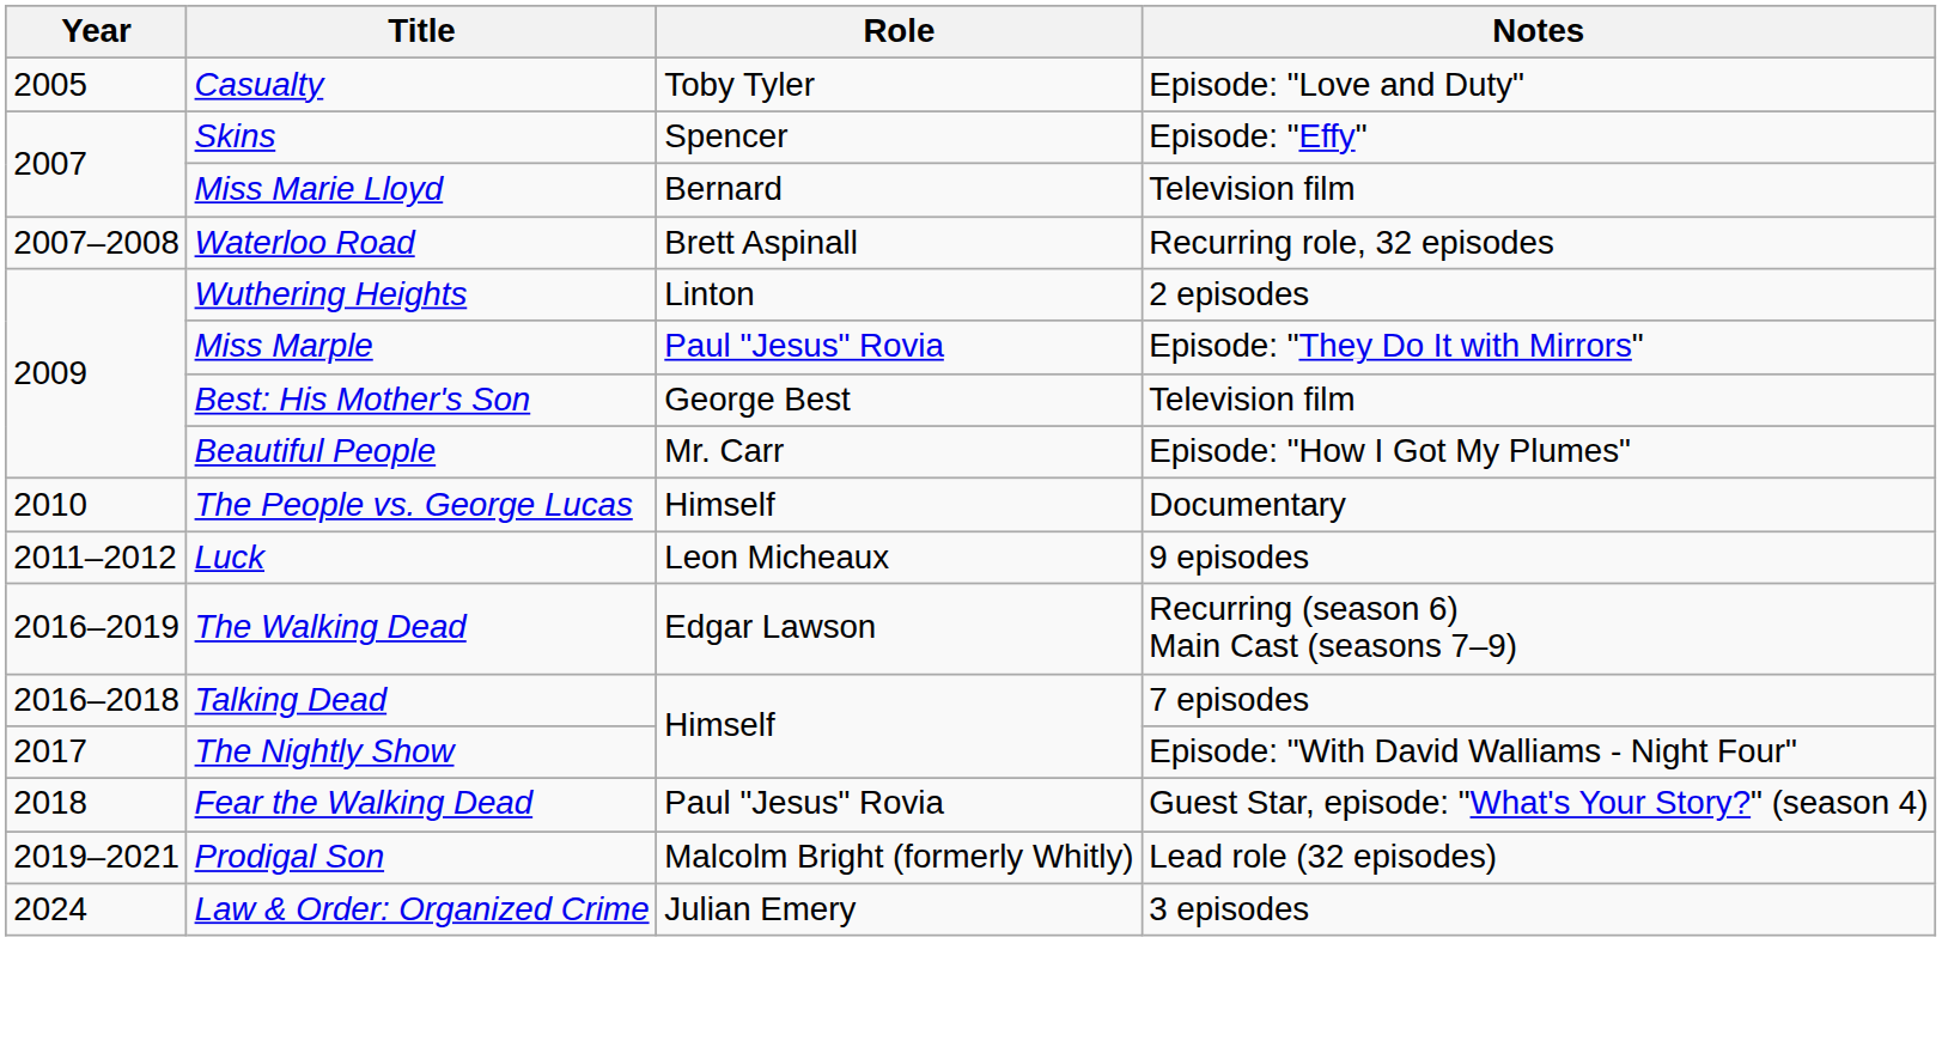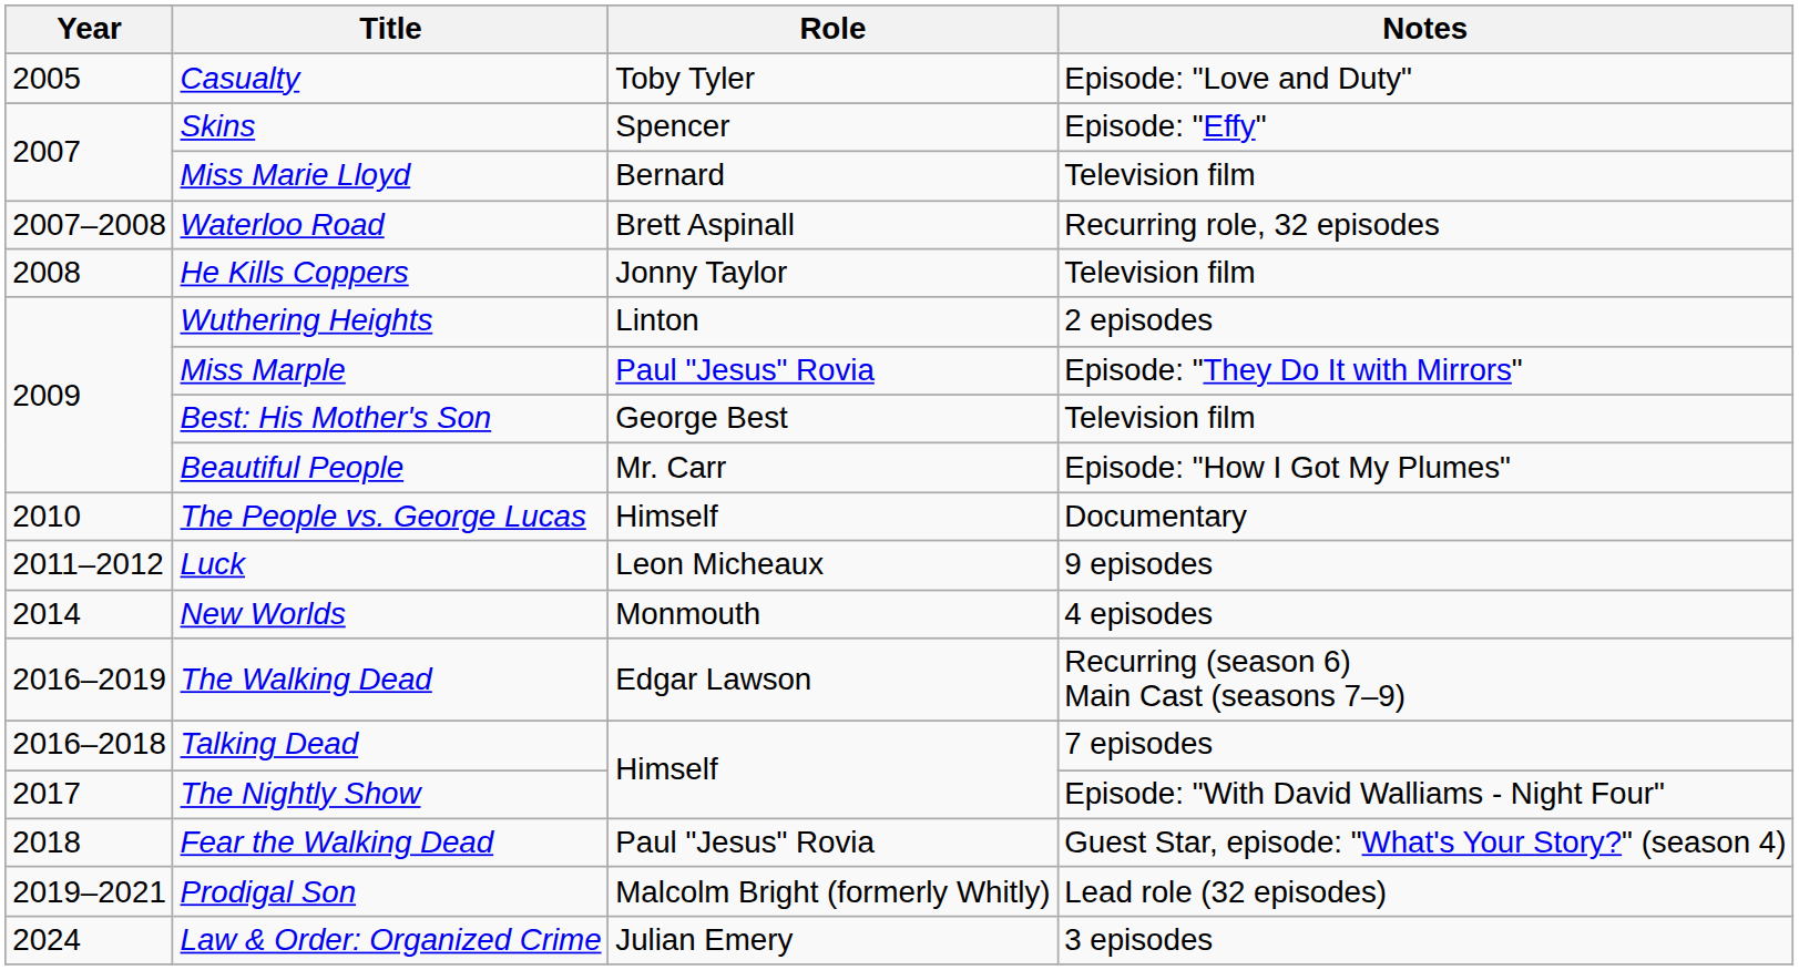 <table class="wikitable sortable">
 <tr>
 <th>Year</th>
 <th>Title</th>
 <th>Role</th>
 <th class="unsortable">Notes</th>
 </tr>
 <tr>
 <td>2005</td>
 <td><em><a href='#'>Casualty</a></em></td>
 <td>Toby Tyler</td>
 <td>Episode: "Love and Duty"</td>
 </tr>
 <tr>
 <td rowspan=2>2007</td>
 <td><em><a href='#'>Skins</a></em></td>
 <td>Spencer</td>
 <td>Episode: "<a href='#'>Effy</a>"</td>
 </tr>
 <tr>
 <td><em><a href='#'>Miss Marie Lloyd</a></em></td>
 <td>Bernard</td>
 <td>Television film</td>
 </tr>
 <tr>
 <td>2007–2008</td>
 <td><em><a href='#'>Waterloo Road</a></em></td>
 <td>Brett Aspinall</td>
 <td>Recurring role, 32 episodes</td>
+</tr>
+<tr>
+<td>2008</td>
+<td><em><a href='#'>He Kills Coppers</a></em></td>
+<td>Jonny Taylor</td>
+<td>Television film</td>
 </tr>
 <tr>
 <td rowspan=4>2009</td>
 <td><em><a href='#'>Wuthering Heights</a></em></td>
 <td>Linton</td>
 <td>2 episodes</td>
 </tr>
 <tr>
 <td><em><a href='#'>Miss Marple</a></em></td>
 <td><a href='#'>Paul "Jesus" Rovia</a></td>
 <td>Episode: "<a href='#'>They Do It with Mirrors</a>"</td>
 </tr>
 <tr>
 <td><em><a href='#'>Best: His Mother's Son</a></em></td>
 <td>George Best</td>
 <td>Television film</td>
 </tr>
 <tr>
 <td><em><a href='#'>Beautiful People</a></em></td>
 <td>Mr. Carr</td>
 <td>Episode: "How I Got My Plumes"</td>
 </tr>
 <tr>
 <td>2010</td>
 <td><em><a href='#'>The People vs. George Lucas</a></em></td>
 <td>Himself</td>
 <td>Documentary</td>
 </tr>
 <tr>
 <td>2011–2012</td>
 <td><em><a href='#'>Luck</a></em></td>
 <td>Leon Micheaux</td>
 <td>9 episodes</td>
+</tr>
+<tr>
+<td>2014</td>
+<td><em><a href='#'>New Worlds</a></em></td>
+<td>Monmouth</td>
+<td>4 episodes</td>
 </tr>
 <tr>
 <td>2016–2019</td>
 <td><em><a href='#'>The Walking Dead</a></em></td>
 <td>Edgar Lawson</td>
 <td>Recurring (season 6) <br>Main Cast (seasons 7–9)</td>
 </tr>
 <tr>
 <td>2016–2018</td>
 <td><em><a href='#'>Talking Dead</a></em></td>
 <td rowspan=2>Himself</td>
 <td>7 episodes</td>
 </tr>
 <tr>
 <td>2017</td>
 <td><em><a href='#'>The Nightly Show</a></em></td>
 <td>Episode: "With David Walliams - Night Four"</td>
 </tr>
 <tr>
 <td>2018</td>
 <td><em><a href='#'>Fear the Walking Dead</a></em></td>
 <td>Paul "Jesus" Rovia</td>
 <td>Guest Star, episode: "<a href='#'>What's Your Story?</a>" (season 4)</td>
 </tr>
 <tr>
 <td>2019–2021</td>
 <td><em><a href='#'>Prodigal Son</a></em></td>
 <td>Malcolm Bright (formerly Whitly)</td>
 <td>Lead role (32 episodes)</td>
 </tr>
 <tr>
 <td>2024</td>
 <td><em><a href='#'>Law & Order: Organized Crime</a></em></td>
 <td>Julian Emery</td>
 <td>3 episodes</td>
 </tr>
 </table>
